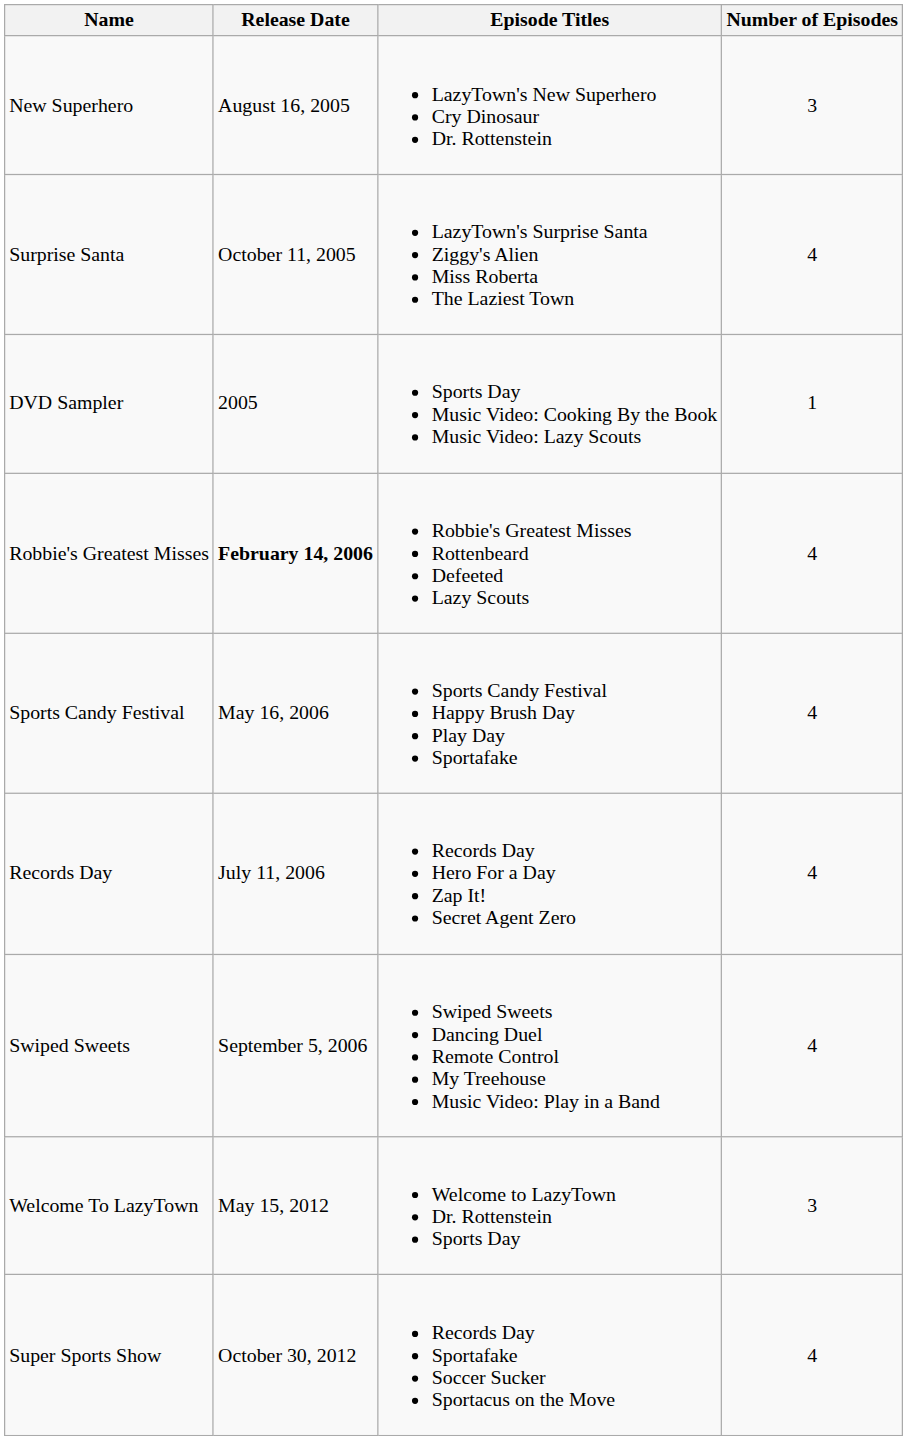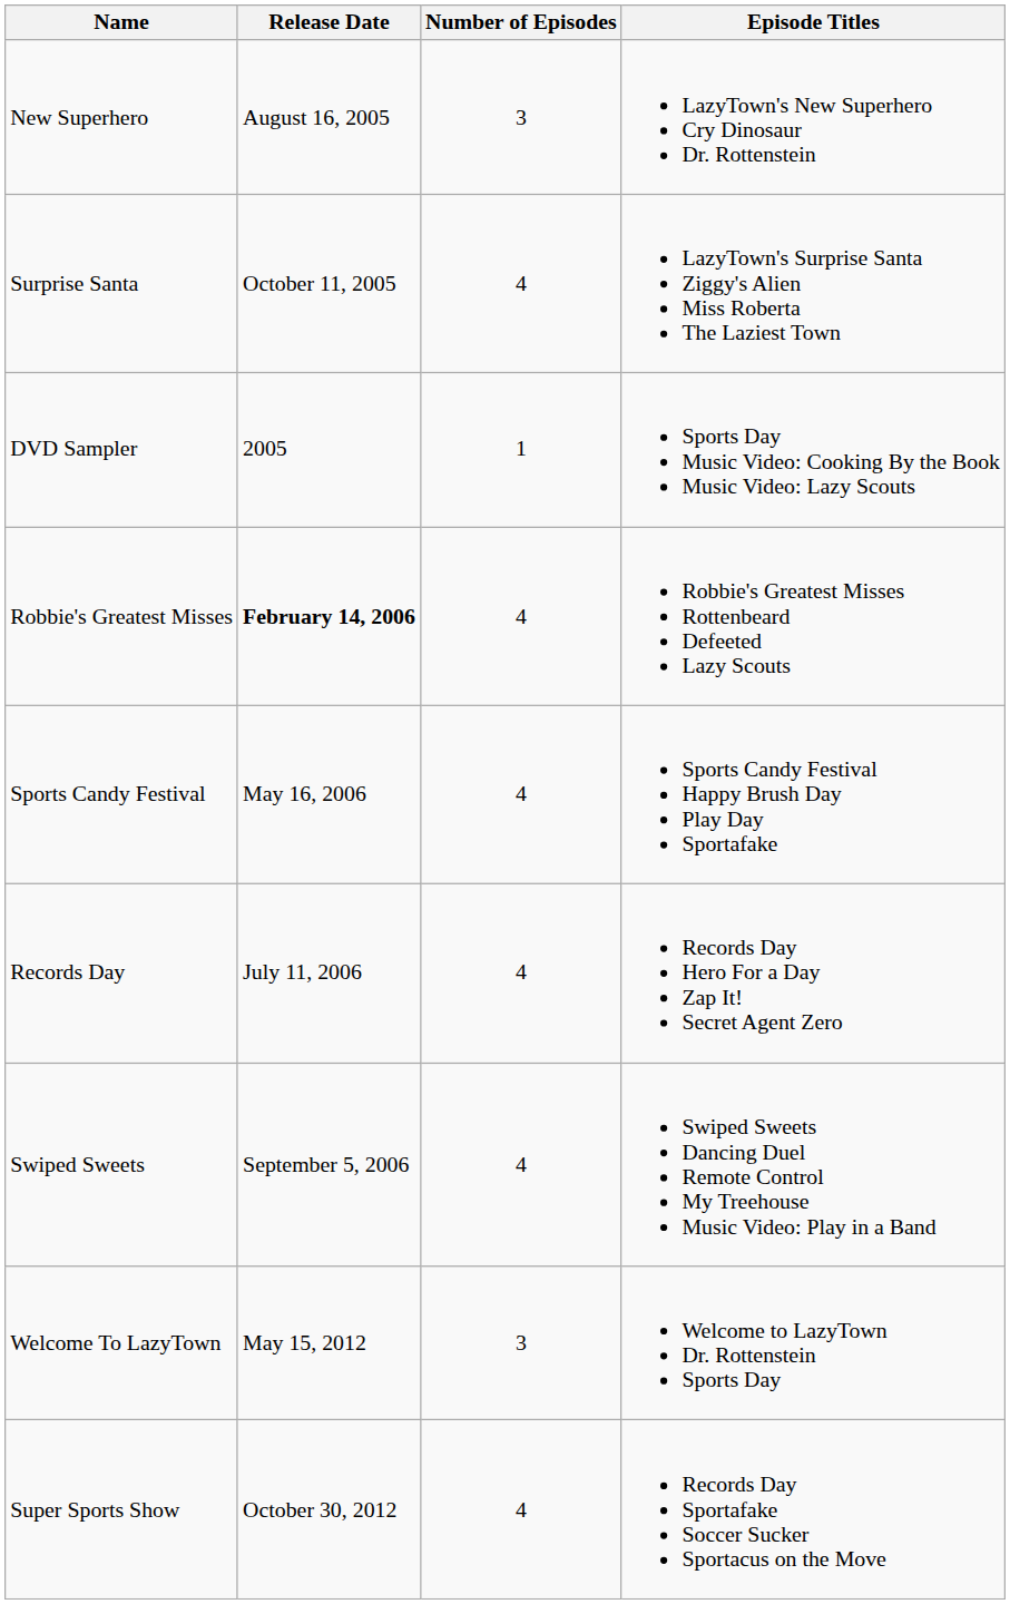 <table class="wikitable">
 <tr>
 <th>Name</th>
 <th>Release Date</th>
+<th>Number of Episodes</th>
 <th>Episode Titles</th>
-<th>Number of Episodes</th>
 </tr>
 <tr>
 <td>New Superhero</td>
 <td>August 16, 2005</td>
+<td align="center">3</td>
 <td><br><ul><li>LazyTown's New Superhero</li><li>Cry Dinosaur</li><li>Dr. Rottenstein</li></ul></td>
-<td align="center">3</td>
 </tr>
 <tr>
 <td>Surprise Santa</td>
 <td>October 11, 2005</td>
+<td align="center">4</td>
 <td><br><ul><li>LazyTown's Surprise Santa</li><li>Ziggy's Alien</li><li>Miss Roberta</li><li>The Laziest Town</li></ul></td>
-<td align="center">4</td>
 </tr>
 <tr>
 <td>DVD Sampler</td>
 <td>2005</td>
+<td align="center">1</td>
 <td><br><ul><li>Sports Day</li><li>Music Video: Cooking By the Book</li><li>Music Video: Lazy Scouts</li></ul></td>
-<td align="center">1</td>
 </tr>
 <tr>
 <td>Robbie's Greatest Misses</td>
 <td><strong>February 14, 2006</strong></td>
+<td align="center">4</td>
 <td><br><ul><li>Robbie's Greatest Misses</li><li>Rottenbeard</li><li>Defeeted</li><li>Lazy Scouts</li></ul></td>
-<td align="center">4</td>
 </tr>
 <tr>
 <td>Sports Candy Festival</td>
 <td>May 16, 2006</td>
+<td align="center">4</td>
 <td><br><ul><li>Sports Candy Festival</li><li>Happy Brush Day</li><li>Play Day</li><li>Sportafake</li></ul></td>
-<td align="center">4</td>
 </tr>
 <tr>
 <td>Records Day</td>
 <td>July 11, 2006</td>
+<td align="center">4</td>
 <td><br><ul><li>Records Day</li><li>Hero For a Day</li><li>Zap It!</li><li>Secret Agent Zero</li></ul></td>
-<td align="center">4</td>
 </tr>
 <tr>
 <td>Swiped Sweets</td>
 <td>September 5, 2006</td>
+<td align="center">4</td>
 <td><br><ul><li>Swiped Sweets</li><li>Dancing Duel</li><li>Remote Control</li><li>My Treehouse</li><li>Music Video: Play in a Band</li></ul></td>
-<td align="center">4</td>
 </tr>
 <tr>
 <td>Welcome To LazyTown</td>
 <td>May 15, 2012</td>
+<td align="center">3</td>
 <td><br><ul><li>Welcome to LazyTown</li><li>Dr. Rottenstein</li><li>Sports Day</li></ul></td>
-<td align="center">3</td>
 </tr>
 <tr>
 <td>Super Sports Show</td>
 <td>October 30, 2012</td>
+<td align="center">4</td>
 <td><br><ul><li>Records Day</li><li>Sportafake</li><li>Soccer Sucker</li><li>Sportacus on the Move</li></ul></td>
-<td align="center">4</td>
 </tr>
 </table>
